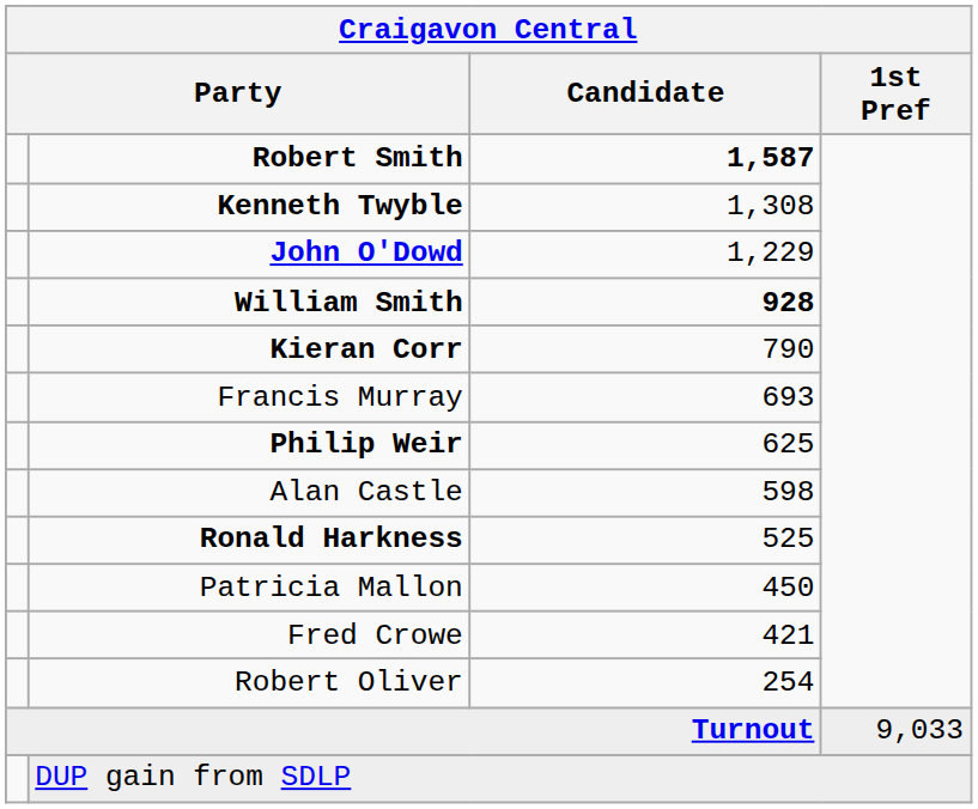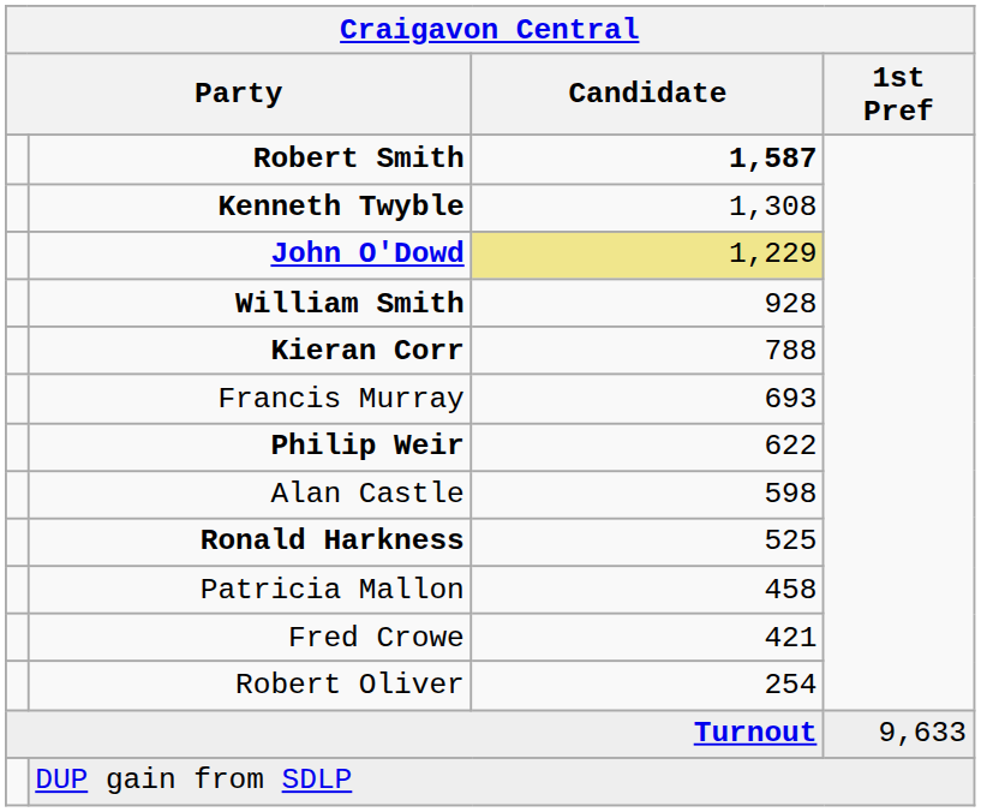 <table class="wikitable">
 <tr>
 <th colspan="4" align="center"><a href='#'>Craigavon Central</a></th>
 </tr>
 <tr>
 <th colspan="2" align="center" width=200>Party</th>
 <th width=150>Candidate</th>
 <th width=60>1st Pref</th>
 </tr>
 <tr>
 <td></td>
 <td align="right"><strong>Robert Smith</strong></td>
 <td align="right"><strong>1,587</strong></td>
 </tr>
 <tr>
 <td></td>
 <td align="right"><strong>Kenneth Twyble</strong></td>
 <td align="right">1,308</td>
 </tr>
 <tr>
 <td></td>
 <td align="right"><strong><a href='#'>John O'Dowd</a></strong></td>
-<td align="right">1,229</td>
+<td align="right" style="background: khaki;">1,229</td>
 </tr>
 <tr>
 <td></td>
 <td align="right"><strong>William Smith</strong></td>
-<td align="right"><strong>928</strong></td>
+<td align="right">928</td>
 </tr>
 <tr>
 <td></td>
 <td align="right"><strong>Kieran Corr</strong></td>
-<td align="right">790</td>
+<td align="right">788</td>
 </tr>
 <tr>
 <td></td>
 <td align="right">Francis Murray</td>
 <td align="right">693</td>
 </tr>
 <tr>
 <td></td>
 <td align="right"><strong>Philip Weir</strong></td>
-<td align="right">625</td>
+<td align="right">622</td>
 </tr>
 <tr>
 <td></td>
 <td align="right">Alan Castle</td>
 <td align="right">598</td>
 </tr>
 <tr>
 <td></td>
 <td align="right"><strong>Ronald Harkness</strong></td>
 <td align="right">525</td>
 </tr>
 <tr>
 <td></td>
 <td align="right">Patricia Mallon</td>
-<td align="right">450</td>
+<td align="right">458</td>
 </tr>
 <tr>
 <td></td>
 <td align="right">Fred Crowe</td>
 <td align="right">421</td>
 </tr>
 <tr>
 <td></td>
 <td align="right">Robert Oliver</td>
 <td align="right">254</td>
 </tr>
 <tr bgcolor="EEEEEE">
 <td colspan=3 align="right"><strong><a href='#'>Turnout</a></strong></td>
-<td align="right">9,033</td>
+<td align="right">9,633</td>
 </tr>
 <tr>
 <td bgcolor=></td>
 <td colspan=3 bgcolor="EEEEEE"><a href='#'>DUP</a> gain from <a href='#'>SDLP</a></td>
 </tr>
 </table>
